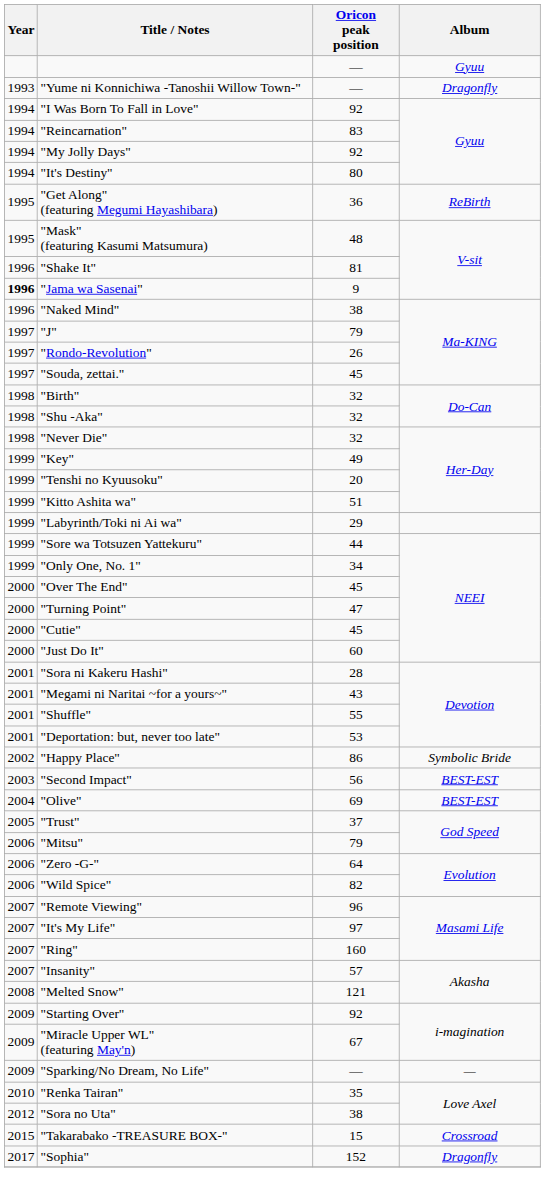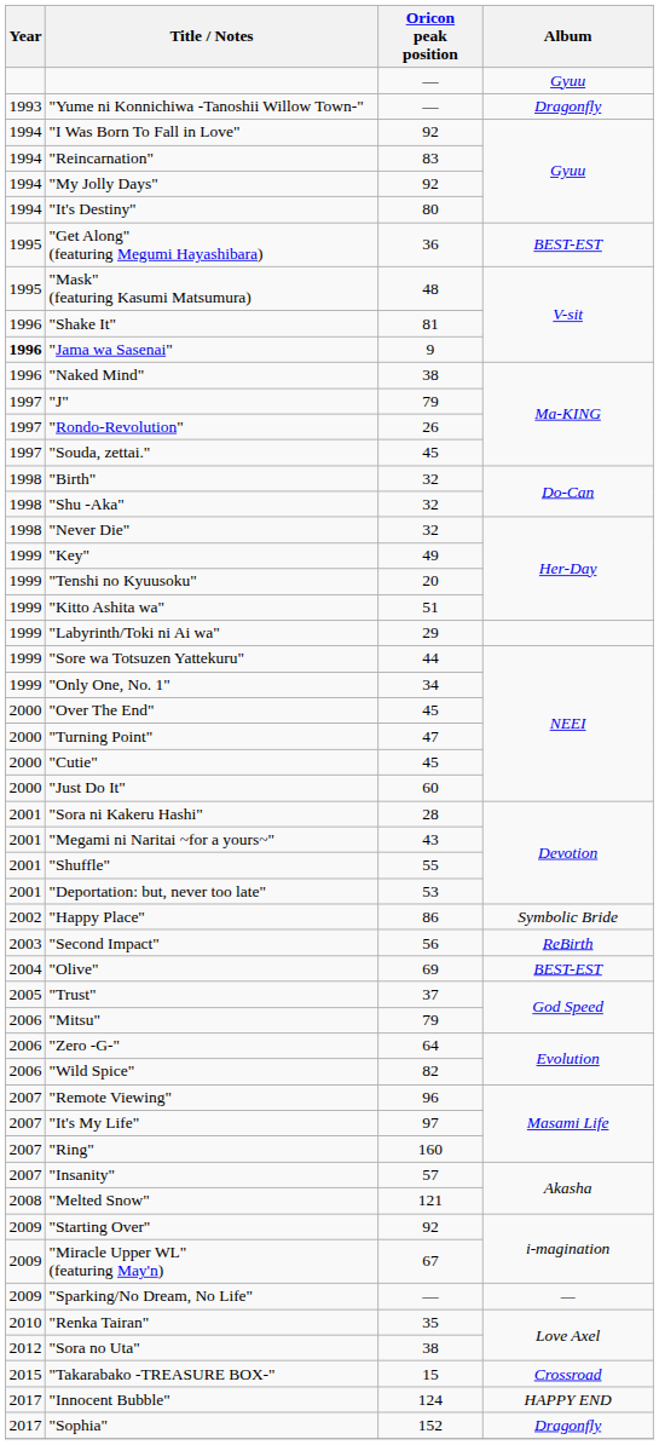 <table class="wikitable plainrowheaders" style="text-align:center">
 <tr>
 <th style="width:2em;">Year</th>
 <th style="width:20em;">Title / Notes</th>
 <th style="width:6em;"><a href='#'>Oricon</a><br>peak<br> position</th>
 <th style="width:10em;">Album</th>
 </tr>
 <tr>
 <td></td>
 <td align=left></td>
 <td align="center">—</td>
 <td><em><a href='#'>Gyuu</a></em></td>
 </tr>
 <tr>
 <td>1993</td>
 <td align=left>"Yume ni Konnichiwa -Tanoshii Willow Town-"</td>
 <td align="center">—</td>
 <td><em><a href='#'>Dragonfly</a></em></td>
 </tr>
 <tr>
 <td>1994</td>
 <td align=left>"I Was Born To Fall in Love"</td>
 <td align="center">92</td>
 <td rowspan="4"><em><a href='#'>Gyuu</a></em></td>
 </tr>
 <tr>
 <td>1994</td>
 <td align=left>"Reincarnation"</td>
 <td align="center">83</td>
 </tr>
 <tr>
 <td>1994</td>
 <td align=left>"My Jolly Days"</td>
 <td align="center">92</td>
 </tr>
 <tr>
 <td>1994</td>
 <td align=left>"It's Destiny"</td>
 <td align="center">80</td>
 </tr>
 <tr>
 <td>1995</td>
 <td align=left>"Get Along"<br><span>(featuring <a href='#'>Megumi Hayashibara</a>)</span></td>
 <td align="center">36</td>
-<td><em><a href='#'>ReBirth</a></em></td>
+<td><em><a href='#'>BEST-EST</a></em></td>
 </tr>
 <tr>
 <td>1995</td>
 <td align=left>"Mask"<br><span>(featuring Kasumi Matsumura)</span></td>
 <td align="center">48</td>
 <td rowspan="3"><em><a href='#'>V-sit</a></em></td>
 </tr>
 <tr>
 <td>1996</td>
 <td align=left>"Shake It"</td>
 <td align="center">81</td>
 </tr>
 <tr>
 <td><strong>1996</strong></td>
 <td align=left>"<a href='#'>Jama wa Sasenai</a>"</td>
 <td align="center">9</td>
 </tr>
 <tr>
 <td>1996</td>
 <td align=left>"Naked Mind"</td>
 <td align="center">38</td>
 <td rowspan="4"><em><a href='#'>Ma-KING</a></em></td>
 </tr>
 <tr>
 <td>1997</td>
 <td align=left>"J"</td>
 <td align="center">79</td>
 </tr>
 <tr>
 <td>1997</td>
 <td align=left>"<a href='#'>Rondo-Revolution</a>"</td>
 <td align="center">26</td>
 </tr>
 <tr>
 <td>1997</td>
 <td align=left>"Souda, zettai."</td>
 <td align="center">45</td>
 </tr>
 <tr>
 <td>1998</td>
 <td align=left>"Birth"</td>
 <td align="center">32</td>
 <td rowspan="2"><em><a href='#'>Do-Can</a></em></td>
 </tr>
 <tr>
 <td>1998</td>
 <td align=left>"Shu -Aka"</td>
 <td align=center>32</td>
 </tr>
 <tr>
 <td>1998</td>
 <td align=left>"Never Die"</td>
 <td align=center>32</td>
 <td rowspan="4"><em><a href='#'>Her-Day</a></em></td>
 </tr>
 <tr>
 <td>1999</td>
 <td align=left>"Key"</td>
 <td align=center>49</td>
 </tr>
 <tr>
 <td>1999</td>
 <td align=left>"Tenshi no Kyuusoku"</td>
 <td align=center>20</td>
 </tr>
 <tr>
 <td>1999</td>
 <td align=left>"Kitto Ashita wa"</td>
 <td align=center>51</td>
 </tr>
 <tr>
 <td>1999</td>
 <td align=left>"Labyrinth/Toki ni Ai wa"</td>
 <td align=center>29</td>
 </tr>
 <tr>
 <td>1999</td>
 <td align=left>"Sore wa Totsuzen Yattekuru"</td>
 <td align=center>44</td>
 <td rowspan="6"><em><a href='#'>NEEI</a></em></td>
 </tr>
 <tr>
 <td>1999</td>
 <td align=left>"Only One, No. 1"</td>
 <td align=center>34</td>
 </tr>
 <tr>
 <td>2000</td>
 <td align=left>"Over The End"</td>
 <td align=center>45</td>
 </tr>
 <tr>
 <td>2000</td>
 <td align=left>"Turning Point"</td>
 <td align=center>47</td>
 </tr>
 <tr>
 <td>2000</td>
 <td align=left>"Cutie"</td>
 <td align=center>45</td>
 </tr>
 <tr>
 <td>2000</td>
 <td align=left>"Just Do It"</td>
 <td align=center>60</td>
 </tr>
 <tr>
 <td>2001</td>
 <td align=left>"Sora ni Kakeru Hashi"</td>
 <td align=center>28</td>
 <td rowspan="4"><em><a href='#'>Devotion</a></em></td>
 </tr>
 <tr>
 <td>2001</td>
 <td align=left>"Megami ni Naritai ~for a yours~"</td>
 <td align=center>43</td>
 </tr>
 <tr>
 <td>2001</td>
 <td align=left>"Shuffle"</td>
 <td align=center>55</td>
 </tr>
 <tr>
 <td>2001</td>
 <td align=left>"Deportation: but, never too late"</td>
 <td align=center>53</td>
 </tr>
 <tr>
 <td>2002</td>
 <td align=left>"Happy Place"</td>
 <td align=center>86</td>
 <td><em>Symbolic Bride</em></td>
 </tr>
 <tr>
 <td>2003</td>
 <td align=left>"Second Impact"</td>
 <td align=center>56</td>
-<td><em><a href='#'>BEST-EST</a></em></td>
+<td><em><a href='#'>ReBirth</a></em></td>
 </tr>
 <tr>
 <td>2004</td>
 <td align=left>"Olive"</td>
 <td align=center>69</td>
 <td><em><a href='#'>BEST-EST</a></em></td>
 </tr>
 <tr>
 <td>2005</td>
 <td align=left>"Trust"</td>
 <td align=center>37</td>
 <td rowspan="2"><em><a href='#'>God Speed</a></em></td>
 </tr>
 <tr>
 <td>2006</td>
 <td align=left>"Mitsu"</td>
 <td align=center>79</td>
 </tr>
 <tr>
 <td>2006</td>
 <td align=left>"Zero -G-"</td>
 <td align=center>64</td>
 <td rowspan="2"><em><a href='#'>Evolution</a></em></td>
 </tr>
 <tr>
 <td>2006</td>
 <td align=left>"Wild Spice"</td>
 <td align=center>82</td>
 </tr>
 <tr>
 <td>2007</td>
 <td align=left>"Remote Viewing"</td>
 <td align=center>96</td>
 <td rowspan="3"><em><a href='#'>Masami Life</a></em></td>
 </tr>
 <tr>
 <td>2007</td>
 <td align=left>"It's My Life"</td>
 <td align=center>97</td>
 </tr>
 <tr>
 <td>2007</td>
 <td align=left>"Ring"</td>
 <td align=center>160</td>
 </tr>
 <tr>
 <td>2007</td>
 <td align=left>"Insanity"</td>
 <td align=center>57</td>
 <td rowspan="2"><em>Akasha</em></td>
 </tr>
 <tr>
 <td>2008</td>
 <td align=left>"Melted Snow"</td>
 <td align=center>121</td>
 </tr>
 <tr>
 <td>2009</td>
 <td align=left>"Starting Over"</td>
 <td align=center>92</td>
 <td rowspan="2"><em>i-magination</em></td>
 </tr>
 <tr>
 <td>2009</td>
 <td align=left>"Miracle Upper WL"<br><span>(featuring <a href='#'>May'n</a>)</span></td>
 <td align=center>67</td>
 </tr>
 <tr>
 <td>2009</td>
 <td align=left>"Sparking/No Dream, No Life"</td>
 <td align=center>—</td>
 <td><em>—</em></td>
 </tr>
 <tr>
 <td>2010</td>
 <td align=left>"Renka Tairan"</td>
 <td align=center>35</td>
 <td rowspan="2"><em>Love Axel</em></td>
 </tr>
 <tr>
 <td>2012</td>
 <td align=left>"Sora no Uta"</td>
 <td align=center>38</td>
 </tr>
 <tr>
 <td>2015</td>
 <td align=left>"Takarabako -TREASURE BOX-"</td>
 <td align=center>15</td>
 <td><em><a href='#'>Crossroad</a></em></td>
 </tr>
 <tr>
 <td>2017</td>
+<td align=left>"Innocent Bubble"</td>
+<td align=center>124</td>
+<td><em>HAPPY END</em></td>
+</tr>
+<tr>
+<td>2017</td>
 <td align=left>"Sophia"</td>
 <td align=center>152</td>
 <td><em><a href='#'>Dragonfly</a></em></td>
 </tr>
 <tr>
 </tr>
 </table>
